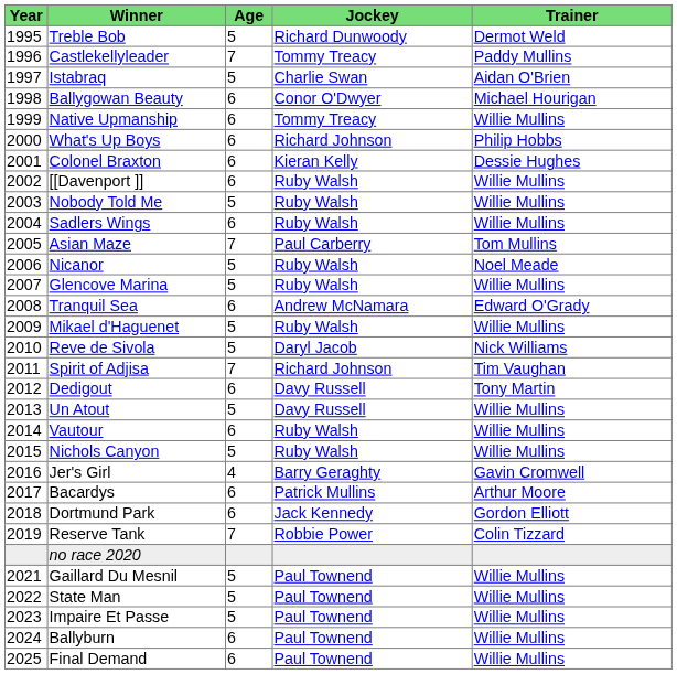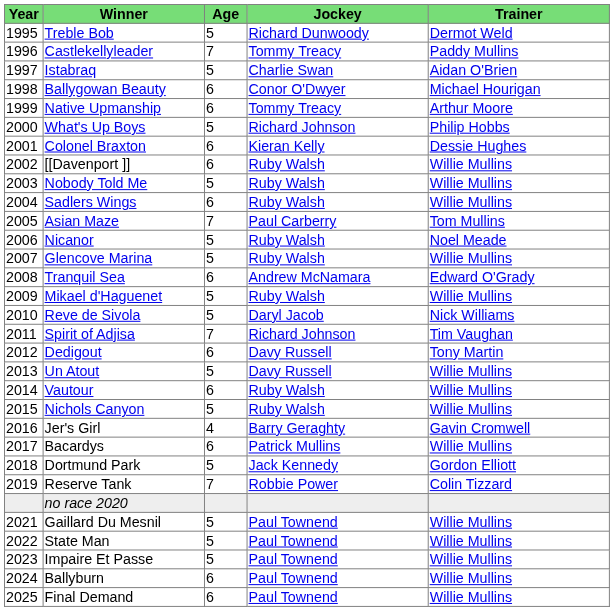 <table class = "sortable" | border="1" style="border-collapse: collapse; font-size:90%">
 <tr bgcolor="#77dd77" align="center">
 <th width="36px"><strong>Year</strong><br></th>
 <th width="160px"><strong>Winner</strong><br></th>
 <th width="40px"><strong>Age</strong><br></th>
 <th width="180px"><strong>Jockey</strong><br></th>
 <th width="180px"><strong>Trainer</strong><br></th>
 </tr>
 <tr>
 <td>1995</td>
 <td><a href='#'>Treble Bob</a></td>
 <td>5</td>
 <td><a href='#'>Richard Dunwoody</a></td>
 <td><a href='#'>Dermot Weld</a></td>
 </tr>
 <tr>
 <td>1996</td>
 <td><a href='#'>Castlekellyleader</a></td>
 <td>7</td>
 <td><a href='#'>Tommy Treacy</a></td>
 <td><a href='#'>Paddy Mullins</a></td>
 </tr>
 <tr>
 <td>1997</td>
 <td><a href='#'>Istabraq</a></td>
 <td>5</td>
 <td><a href='#'>Charlie Swan</a></td>
 <td><a href='#'>Aidan O'Brien</a></td>
 </tr>
 <tr>
 <td>1998</td>
 <td><a href='#'>Ballygowan Beauty</a></td>
 <td>6</td>
 <td><a href='#'>Conor O'Dwyer</a></td>
 <td><a href='#'>Michael Hourigan</a></td>
 </tr>
 <tr>
 <td>1999</td>
 <td><a href='#'>Native Upmanship</a></td>
 <td>6</td>
 <td><a href='#'>Tommy Treacy</a></td>
-<td><a href='#'>Willie Mullins</a></td>
+<td><a href='#'>Arthur Moore</a></td>
 </tr>
 <tr>
 <td>2000</td>
 <td><a href='#'>What's Up Boys</a></td>
-<td>6</td>
+<td>5</td>
 <td><a href='#'>Richard Johnson</a></td>
 <td><a href='#'>Philip Hobbs</a></td>
 </tr>
 <tr>
 <td>2001</td>
 <td><a href='#'>Colonel Braxton</a> </td>
 <td>6</td>
 <td><a href='#'>Kieran Kelly</a></td>
 <td><a href='#'>Dessie Hughes</a></td>
 </tr>
 <tr>
 <td>2002</td>
 <td>[[Davenport ]]</td>
 <td>6</td>
 <td><a href='#'>Ruby Walsh</a></td>
 <td><a href='#'>Willie Mullins</a></td>
 </tr>
 <tr>
 <td>2003</td>
 <td><a href='#'>Nobody Told Me</a></td>
 <td>5</td>
 <td><a href='#'>Ruby Walsh</a></td>
 <td><a href='#'>Willie Mullins</a></td>
 </tr>
 <tr>
 <td>2004</td>
 <td><a href='#'>Sadlers Wings</a></td>
 <td>6</td>
 <td><a href='#'>Ruby Walsh</a></td>
 <td><a href='#'>Willie Mullins</a></td>
 </tr>
 <tr>
 <td>2005</td>
 <td><a href='#'>Asian Maze</a></td>
 <td>7</td>
 <td><a href='#'>Paul Carberry</a></td>
 <td><a href='#'>Tom Mullins</a></td>
 </tr>
 <tr>
 <td>2006</td>
 <td><a href='#'>Nicanor</a></td>
 <td>5</td>
 <td><a href='#'>Ruby Walsh</a></td>
 <td><a href='#'>Noel Meade</a></td>
 </tr>
 <tr>
 <td>2007</td>
 <td><a href='#'>Glencove Marina</a></td>
 <td>5</td>
 <td><a href='#'>Ruby Walsh</a></td>
 <td><a href='#'>Willie Mullins</a></td>
 </tr>
 <tr>
 <td>2008</td>
 <td><a href='#'>Tranquil Sea</a></td>
 <td>6</td>
 <td><a href='#'>Andrew McNamara</a></td>
 <td><a href='#'>Edward O'Grady</a></td>
 </tr>
 <tr>
 <td>2009</td>
 <td><a href='#'>Mikael d'Haguenet</a></td>
 <td>5</td>
 <td><a href='#'>Ruby Walsh</a></td>
 <td><a href='#'>Willie Mullins</a></td>
 </tr>
 <tr>
 <td>2010</td>
 <td><a href='#'>Reve de Sivola</a></td>
 <td>5</td>
 <td><a href='#'>Daryl Jacob</a></td>
 <td><a href='#'>Nick Williams</a></td>
 </tr>
 <tr>
 <td>2011</td>
 <td><a href='#'>Spirit of Adjisa</a></td>
 <td>7</td>
 <td><a href='#'>Richard Johnson</a></td>
 <td><a href='#'>Tim Vaughan</a></td>
 </tr>
 <tr>
 <td>2012</td>
 <td><a href='#'>Dedigout</a></td>
 <td>6</td>
 <td><a href='#'>Davy Russell</a></td>
 <td><a href='#'>Tony Martin</a></td>
 </tr>
 <tr>
 <td>2013</td>
 <td><a href='#'>Un Atout</a></td>
 <td>5</td>
 <td><a href='#'>Davy Russell</a></td>
 <td><a href='#'>Willie Mullins</a></td>
 </tr>
 <tr>
 <td>2014</td>
 <td><a href='#'>Vautour</a></td>
 <td>6</td>
 <td><a href='#'>Ruby Walsh</a></td>
 <td><a href='#'>Willie Mullins</a></td>
 </tr>
 <tr>
 <td>2015</td>
 <td><a href='#'>Nichols Canyon</a></td>
 <td>5</td>
 <td><a href='#'>Ruby Walsh</a></td>
 <td><a href='#'>Willie Mullins</a></td>
 </tr>
 <tr>
 <td>2016</td>
 <td>Jer's Girl</td>
 <td>4</td>
 <td><a href='#'>Barry Geraghty</a></td>
 <td><a href='#'>Gavin Cromwell</a></td>
 </tr>
 <tr>
 <td>2017</td>
 <td>Bacardys</td>
 <td>6</td>
 <td><a href='#'>Patrick Mullins</a></td>
-<td><a href='#'>Arthur Moore</a></td>
+<td><a href='#'>Willie Mullins</a></td>
 </tr>
 <tr>
 <td>2018</td>
 <td>Dortmund Park</td>
-<td>6</td>
+<td>5</td>
 <td><a href='#'>Jack Kennedy</a></td>
 <td><a href='#'>Gordon Elliott</a></td>
 </tr>
 <tr>
 <td>2019</td>
 <td>Reserve Tank</td>
 <td>7</td>
 <td><a href='#'>Robbie Power</a></td>
 <td><a href='#'>Colin Tizzard</a></td>
 </tr>
 <tr bgcolor="#eeeeee">
 <td data-sort-value="2020"></td>
 <td><em>no race 2020</em> </td>
 <td></td>
 <td></td>
 <td></td>
 </tr>
 <tr>
 <td>2021</td>
 <td>Gaillard Du Mesnil</td>
 <td>5</td>
 <td><a href='#'>Paul Townend</a></td>
 <td><a href='#'>Willie Mullins</a></td>
 </tr>
 <tr>
 <td>2022</td>
 <td>State Man</td>
 <td>5</td>
 <td><a href='#'>Paul Townend</a></td>
 <td><a href='#'>Willie Mullins</a></td>
 </tr>
 <tr>
 <td>2023</td>
 <td>Impaire Et Passe</td>
 <td>5</td>
 <td><a href='#'>Paul Townend</a></td>
 <td><a href='#'>Willie Mullins</a></td>
 </tr>
 <tr>
 <td>2024</td>
 <td>Ballyburn</td>
 <td>6</td>
 <td><a href='#'>Paul Townend</a></td>
 <td><a href='#'>Willie Mullins</a></td>
 </tr>
 <tr>
 <td>2025</td>
 <td>Final Demand</td>
 <td>6</td>
 <td><a href='#'>Paul Townend</a></td>
 <td><a href='#'>Willie Mullins</a></td>
 </tr>
 </table>
